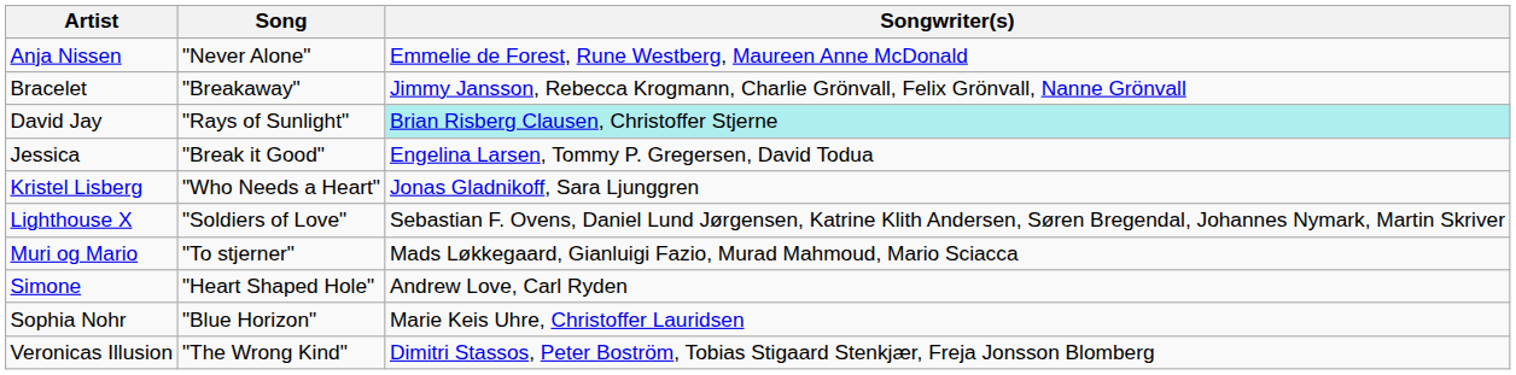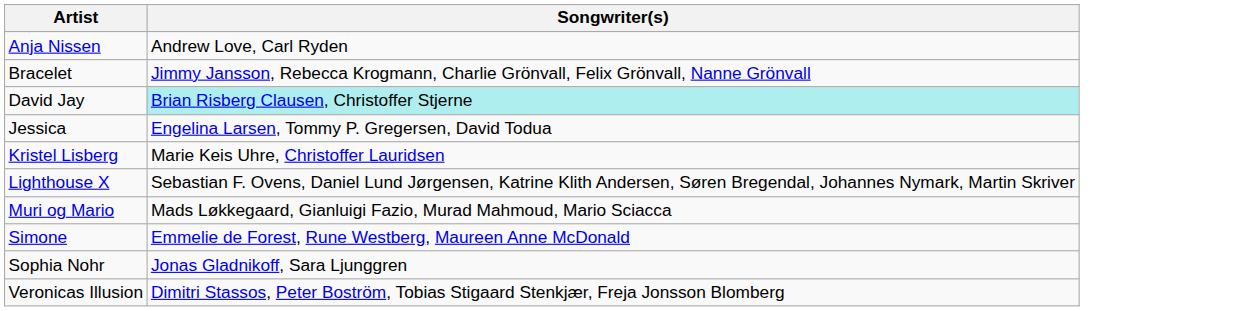 <table class="sortable wikitable">
 <tr>
 <th>Artist</th>
-<th>Song</th>
 <th>Songwriter(s)</th>
 </tr>
 <tr>
 <td align="left"><a href='#'>Anja Nissen</a></td>
-<td align="left">"Never Alone"</td>
-<td align="left"><a href='#'>Emmelie de Forest</a>, <a href='#'>Rune Westberg</a>, <a href='#'>Maureen Anne McDonald</a></td>
+<td align="left">Andrew Love, Carl Ryden</td>
 </tr>
 <tr>
 <td align="left">Bracelet</td>
-<td align="left">"Breakaway"</td>
 <td align="left"><a href='#'>Jimmy Jansson</a>, Rebecca Krogmann, Charlie Grönvall, Felix Grönvall, <a href='#'>Nanne Grönvall</a></td>
 </tr>
 <tr>
 <td align="left">David Jay</td>
-<td align="left">"Rays of Sunlight"</td>
 <td align="left" style="background: paleturquoise;"><a href='#'>Brian Risberg Clausen</a>, Christoffer Stjerne</td>
 </tr>
 <tr>
 <td align="left">Jessica</td>
-<td align="left">"Break it Good"</td>
 <td align="left"><a href='#'>Engelina Larsen</a>, Tommy P. Gregersen, David Todua</td>
 </tr>
 <tr>
 <td align="left"><a href='#'>Kristel Lisberg</a></td>
-<td align="left">"Who Needs a Heart"</td>
-<td align="left"><a href='#'>Jonas Gladnikoff</a>, Sara Ljunggren</td>
+<td align="left">Marie Keis Uhre, <a href='#'>Christoffer Lauridsen</a></td>
 </tr>
 <tr>
 <td align="left"><a href='#'>Lighthouse X</a></td>
-<td align="left">"Soldiers of Love"</td>
 <td align="left">Sebastian F. Ovens, Daniel Lund Jørgensen, Katrine Klith Andersen, Søren Bregendal, Johannes Nymark, Martin Skriver</td>
 </tr>
 <tr>
 <td align="left"><a href='#'>Muri og Mario</a></td>
-<td align="left">"To stjerner"</td>
 <td align="left">Mads Løkkegaard, Gianluigi Fazio, Murad Mahmoud, Mario Sciacca</td>
 </tr>
 <tr>
 <td align="left"><a href='#'>Simone</a></td>
-<td align="left">"Heart Shaped Hole"</td>
-<td align="left">Andrew Love, Carl Ryden</td>
+<td align="left"><a href='#'>Emmelie de Forest</a>, <a href='#'>Rune Westberg</a>, <a href='#'>Maureen Anne McDonald</a></td>
 </tr>
 <tr>
 <td align="left">Sophia Nohr</td>
-<td align="left">"Blue Horizon"</td>
-<td align="left">Marie Keis Uhre, <a href='#'>Christoffer Lauridsen</a></td>
+<td align="left"><a href='#'>Jonas Gladnikoff</a>, Sara Ljunggren</td>
 </tr>
 <tr>
 <td align="left">Veronicas Illusion</td>
-<td align="left">"The Wrong Kind"</td>
 <td align="left"><a href='#'>Dimitri Stassos</a>, <a href='#'>Peter Boström</a>, Tobias Stigaard Stenkjær, Freja Jonsson Blomberg</td>
 </tr>
 </table>
